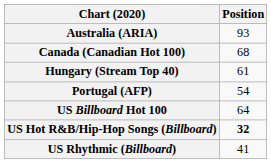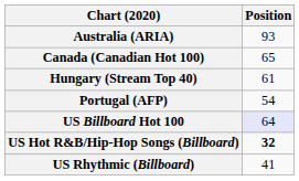 <table class="wikitable sortable plainrowheaders" style="text-align:center">
 <tr>
 <th scope="col">Chart (2020)</th>
 <th scope="col">Position</th>
 </tr>
 <tr>
 <th scope="row">Australia (ARIA)</th>
 <td>93</td>
 </tr>
 <tr>
 <th scope="row">Canada (Canadian Hot 100)</th>
-<td>68</td>
+<td>65</td>
 </tr>
 <tr>
 <th scope="row">Hungary (Stream Top 40)</th>
 <td>61</td>
 </tr>
 <tr>
 <th scope="row">Portugal (AFP)</th>
 <td>54</td>
 </tr>
 <tr>
 <th scope="row">US <em>Billboard</em> Hot 100</th>
-<td>64</td>
+<td style="background: lavender;">64</td>
 </tr>
 <tr>
 <th scope="row">US Hot R&B/Hip-Hop Songs (<em>Billboard</em>)</th>
 <td><strong>32</strong></td>
 </tr>
 <tr>
 <th scope="row">US Rhythmic (<em>Billboard</em>)</th>
 <td>41</td>
 </tr>
 </table>
